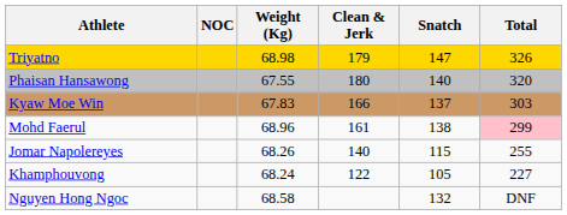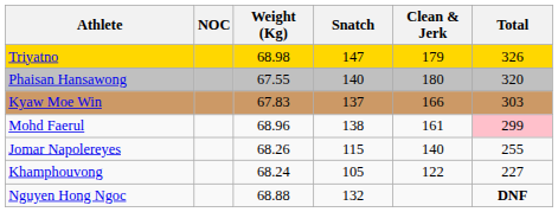 <table class="wikitable" style="text-align:center">
 <tr>
 <th width=200>Athlete</th>
 <th width=10>NOC</th>
 <th width=80>Weight (Kg)</th>
+<th width=80>Snatch</th>
 <th width=80>Clean & Jerk</th>
-<th width=80>Snatch</th>
 <th width=80>Total</th>
 </tr>
 <tr bgcolor=gold>
 <td align="left"><a href='#'>Triyatno</a></td>
 <td></td>
 <td>68.98</td>
+<td>147</td>
 <td>179</td>
-<td>147</td>
 <td>326</td>
 </tr>
 <tr bgcolor=silver>
 <td align="left"><a href='#'>Phaisan Hansawong</a></td>
 <td></td>
 <td>67.55</td>
+<td>140</td>
 <td>180</td>
-<td>140</td>
 <td>320</td>
 </tr>
 <tr bgcolor=CC9966>
 <td align="left"><a href='#'>Kyaw Moe Win</a></td>
 <td></td>
 <td>67.83</td>
+<td>137</td>
 <td>166</td>
-<td>137</td>
 <td>303</td>
 </tr>
 <tr>
 <td align="left"><a href='#'>Mohd Faerul</a></td>
 <td></td>
 <td>68.96</td>
+<td>138</td>
 <td>161</td>
-<td>138</td>
 <td style="background: pink;">299</td>
 </tr>
 <tr>
 <td align="left"><a href='#'>Jomar Napolereyes</a></td>
 <td></td>
 <td>68.26</td>
+<td>115</td>
 <td>140</td>
-<td>115</td>
 <td>255</td>
 </tr>
 <tr>
 <td align="left"><a href='#'>Khamphouvong</a></td>
 <td></td>
 <td>68.24</td>
+<td>105</td>
 <td>122</td>
-<td>105</td>
 <td>227</td>
 </tr>
 <tr>
 <td align="left"><a href='#'>Nguyen Hong Ngoc</a></td>
 <td></td>
-<td>68.58</td>
+<td>68.88</td>
+<td>132</td>
 <td></td>
-<td>132</td>
-<td>DNF</td>
+<td><strong>DNF</strong></td>
 </tr>
 </table>
